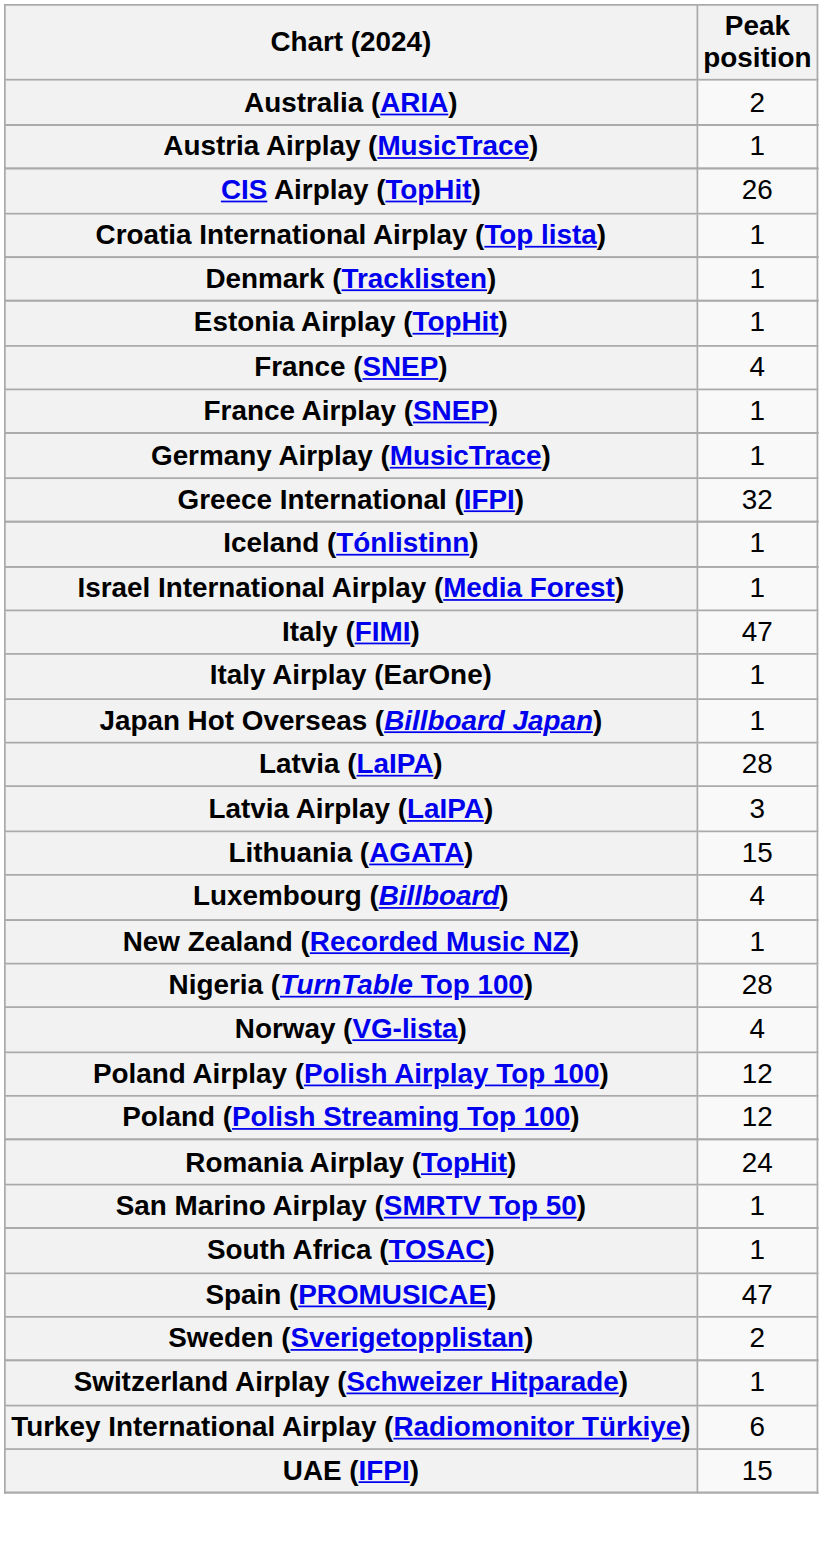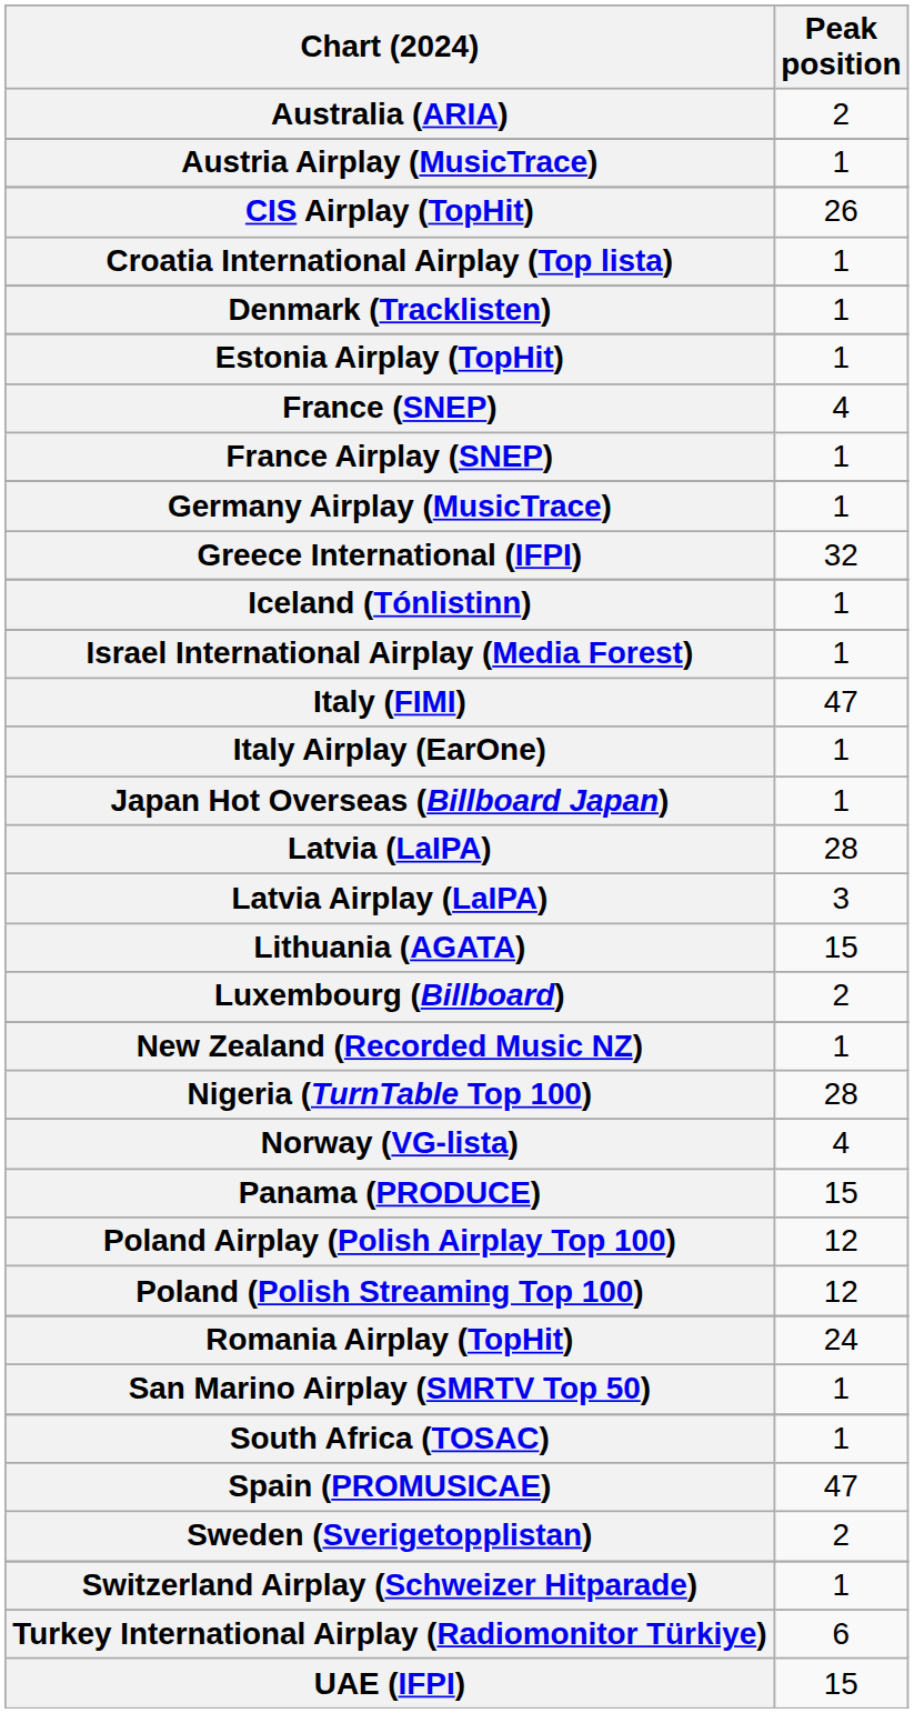 <table class="wikitable sortable plainrowheaders" style="text-align:center">
 <tr>
 <th scope="col">Chart (2024)</th>
 <th scope="col">Peak<br>position</th>
 </tr>
 <tr>
 <th scope="row">Australia (<a href='#'>ARIA</a>)</th>
 <td>2</td>
 </tr>
 <tr>
 </tr>
 <tr>
 <th scope="row">Austria Airplay (<a href='#'>MusicTrace</a>)</th>
 <td>1</td>
 </tr>
 <tr>
 </tr>
 <tr>
 </tr>
 <tr>
 </tr>
 <tr>
 </tr>
 <tr>
 </tr>
 <tr>
 </tr>
 <tr>
 </tr>
 <tr>
 </tr>
 <tr>
 <th scope="row"><a href='#'>CIS</a> Airplay (<a href='#'>TopHit</a>)</th>
 <td>26</td>
 </tr>
 <tr>
 <th scope="row">Croatia International Airplay (<a href='#'>Top lista</a>)</th>
 <td>1</td>
 </tr>
 <tr>
 </tr>
 <tr>
 </tr>
 <tr>
 <th scope="row">Denmark (<a href='#'>Tracklisten</a>)</th>
 <td>1</td>
 </tr>
 <tr>
 </tr>
 <tr>
 <th scope="row">Estonia Airplay (<a href='#'>TopHit</a>)</th>
 <td>1</td>
 </tr>
 <tr>
 <th scope="row">France (<a href='#'>SNEP</a>)</th>
 <td>4</td>
 </tr>
 <tr>
 <th scope="row">France Airplay (<a href='#'>SNEP</a>)</th>
 <td>1</td>
 </tr>
 <tr>
 </tr>
 <tr>
 <th scope="row">Germany Airplay (<a href='#'>MusicTrace</a>)</th>
 <td>1</td>
 </tr>
 <tr>
 <th scope="row">Greece International (<a href='#'>IFPI</a>)</th>
 <td>32</td>
 </tr>
 <tr>
 </tr>
 <tr>
 <th scope="row">Iceland (<a href='#'>Tónlistinn</a>)</th>
 <td>1</td>
 </tr>
 <tr>
 </tr>
 <tr>
 <th scope="row">Israel International Airplay (<a href='#'>Media Forest</a>)</th>
 <td>1</td>
 </tr>
 <tr>
 <th scope="row">Italy (<a href='#'>FIMI</a>)</th>
 <td>47</td>
 </tr>
 <tr>
 <th scope="row">Italy Airplay (EarOne)</th>
 <td>1</td>
 </tr>
 <tr>
 <th scope="row">Japan Hot Overseas (<em><a href='#'>Billboard Japan</a></em>)</th>
 <td>1</td>
 </tr>
 <tr>
 <th scope="row">Latvia (<a href='#'>LaIPA</a>)</th>
 <td>28</td>
 </tr>
 <tr>
 <th scope="row">Latvia Airplay (<a href='#'>LaIPA</a>)</th>
 <td>3</td>
 </tr>
 <tr>
 <th scope="row">Lithuania (<a href='#'>AGATA</a>)</th>
 <td>15</td>
 </tr>
 <tr>
 <th scope="row">Luxembourg (<em><a href='#'>Billboard</a></em>)</th>
-<td>4</td>
+<td>2</td>
 </tr>
 <tr>
 </tr>
 <tr>
 </tr>
 <tr>
 <th scope="row">New Zealand (<a href='#'>Recorded Music NZ</a>)</th>
 <td>1</td>
 </tr>
 <tr>
 <th scope="row">Nigeria (<a href='#'><em>TurnTable</em> Top 100</a>)</th>
 <td>28</td>
 </tr>
 <tr>
 <th scope="row">Norway (<a href='#'>VG-lista</a>)</th>
 <td>4</td>
+</tr>
+<tr>
+<th scope="row">Panama (<a href='#'>PRODUCE</a>)</th>
+<td>15</td>
 </tr>
 <tr>
 <th scope="row">Poland Airplay (<a href='#'>Polish Airplay Top 100</a>)</th>
 <td>12</td>
 </tr>
 <tr>
 <th scope="row">Poland (<a href='#'>Polish Streaming Top 100</a>)</th>
 <td>12</td>
 </tr>
 <tr>
 </tr>
 <tr>
 </tr>
 <tr>
 <th scope="row">Romania Airplay (<a href='#'>TopHit</a>)</th>
 <td>24</td>
 </tr>
 <tr>
 <th scope="row">San Marino Airplay (<a href='#'>SMRTV Top 50</a>)</th>
 <td>1</td>
 </tr>
 <tr>
 </tr>
 <tr>
 </tr>
 <tr>
 <th scope="row">South Africa (<a href='#'>TOSAC</a>)</th>
 <td>1</td>
 </tr>
 <tr>
 <th scope="row">Spain (<a href='#'>PROMUSICAE</a>)</th>
 <td>47</td>
 </tr>
 <tr>
 <th scope="row">Sweden (<a href='#'>Sverigetopplistan</a>)</th>
 <td>2</td>
 </tr>
 <tr>
 </tr>
 <tr>
 <th scope="row">Switzerland Airplay (<a href='#'>Schweizer Hitparade</a>)</th>
 <td>1</td>
 </tr>
 <tr>
 <th scope="row">Turkey International Airplay (<a href='#'>Radiomonitor Türkiye</a>)</th>
 <td>6</td>
 </tr>
 <tr>
 <th scope="row">UAE (<a href='#'>IFPI</a>)</th>
 <td>15</td>
 </tr>
 <tr>
 </tr>
 <tr>
 </tr>
 <tr>
 </tr>
 <tr>
 </tr>
 <tr>
 </tr>
 <tr>
 </tr>
 <tr>
 </tr>
 <tr>
 </tr>
 <tr>
 </tr>
 <tr>
 </tr>
 </table>
